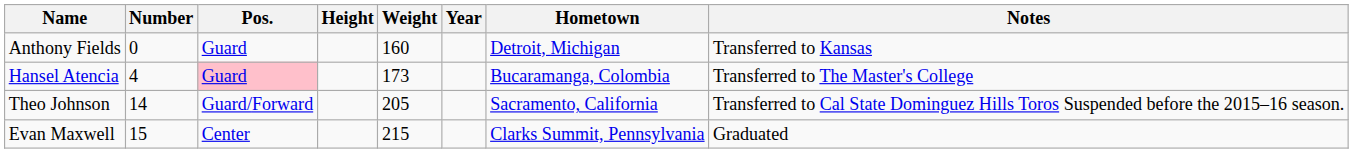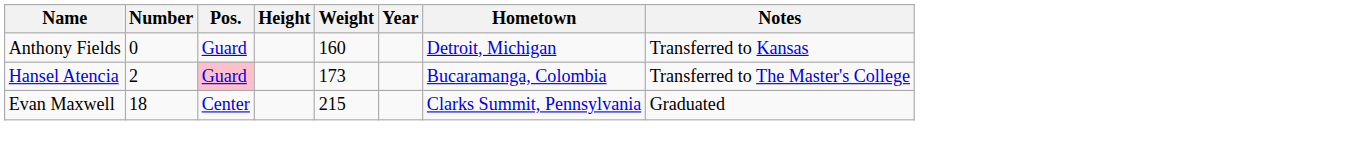 <table class="wikitable sortable" border="1">
 <tr>
 <th>Name</th>
 <th>Number</th>
 <th>Pos.</th>
 <th>Height</th>
 <th>Weight</th>
 <th>Year</th>
 <th>Hometown</th>
 <th class="unsortable">Notes</th>
 </tr>
 <tr>
 <td sortname>Anthony Fields</td>
 <td>0</td>
 <td><a href='#'>Guard</a></td>
 <td></td>
 <td>160</td>
 <td></td>
 <td><a href='#'>Detroit, Michigan</a></td>
 <td>Transferred to <a href='#'>Kansas</a></td>
 </tr>
 <tr>
 <td sortname><a href='#'>Hansel Atencia</a></td>
-<td>4</td>
+<td>2</td>
 <td style="background: pink;"><a href='#'>Guard</a></td>
 <td></td>
 <td>173</td>
 <td></td>
 <td><a href='#'>Bucaramanga, Colombia</a></td>
 <td>Transferred to <a href='#'>The Master's College</a></td>
 </tr>
 <tr>
-<td sortname>Theo Johnson</td>
-<td>14</td>
-<td><a href='#'>Guard/</a><a href='#'>Forward</a></td>
-<td></td>
-<td>205</td>
-<td></td>
-<td><a href='#'>Sacramento, California</a></td>
-<td>Transferred to <a href='#'>Cal State Dominguez Hills Toros</a> Suspended before the 2015–16 season.</td>
-</tr>
-<tr>
 <td sortname>Evan Maxwell</td>
-<td>15</td>
+<td>18</td>
 <td><a href='#'>Center</a></td>
 <td></td>
 <td>215</td>
 <td></td>
 <td><a href='#'>Clarks Summit, Pennsylvania</a></td>
 <td>Graduated</td>
 </tr>
 </table>
